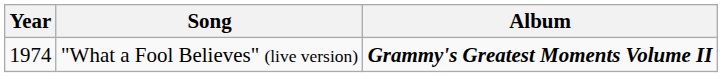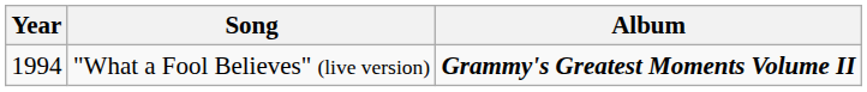 <table class="wikitable">
 <tr>
 <th>Year</th>
 <th>Song</th>
 <th>Album</th>
 </tr>
 <tr>
-<td>1974</td>
+<td>1994</td>
 <td>"What a Fool Believes" <small>(live version)</small></td>
 <td><strong><em>Grammy's Greatest Moments Volume II</em></strong></td>
 </tr>
 </table>
